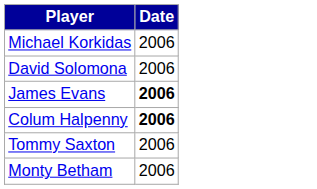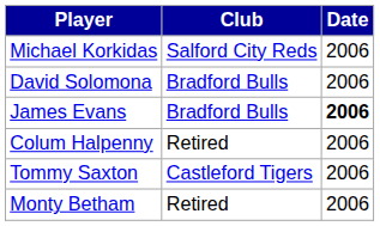 <table class="wikitable">
 <tr>
 <th scope="col" style="background:#000099; color:white">Player</th>
+<th scope="col" style="background:#000099; color:white">Club</th>
 <th scope="col" style="background:#000099; color:white">Date</th>
 </tr>
 <tr bgcolor=#FFFFFF>
 <td><a href='#'>Michael Korkidas</a></td>
+<td><a href='#'>Salford City Reds</a></td>
 <td>2006</td>
 </tr>
 <tr bgcolor=#FFFFFF>
 <td><a href='#'>David Solomona</a></td>
+<td><a href='#'>Bradford Bulls</a></td>
 <td align=center>2006</td>
 </tr>
 <tr bgcolor=#FFFFFF>
 <td><a href='#'>James Evans</a></td>
+<td><a href='#'>Bradford Bulls</a></td>
 <td align=center><strong>2006</strong></td>
 </tr>
 <tr bgcolor=#FFFFFF>
 <td><a href='#'>Colum Halpenny</a></td>
-<td><strong>2006</strong></td>
+<td>Retired</td>
+<td>2006</td>
 </tr>
 <tr bgcolor=#FFFFFF>
 <td><a href='#'>Tommy Saxton</a></td>
+<td><a href='#'>Castleford Tigers</a></td>
 <td>2006</td>
 </tr>
 <tr bgcolor=#FFFFFF>
 <td><a href='#'>Monty Betham</a></td>
+<td>Retired</td>
 <td>2006</td>
 </tr>
 </table>
